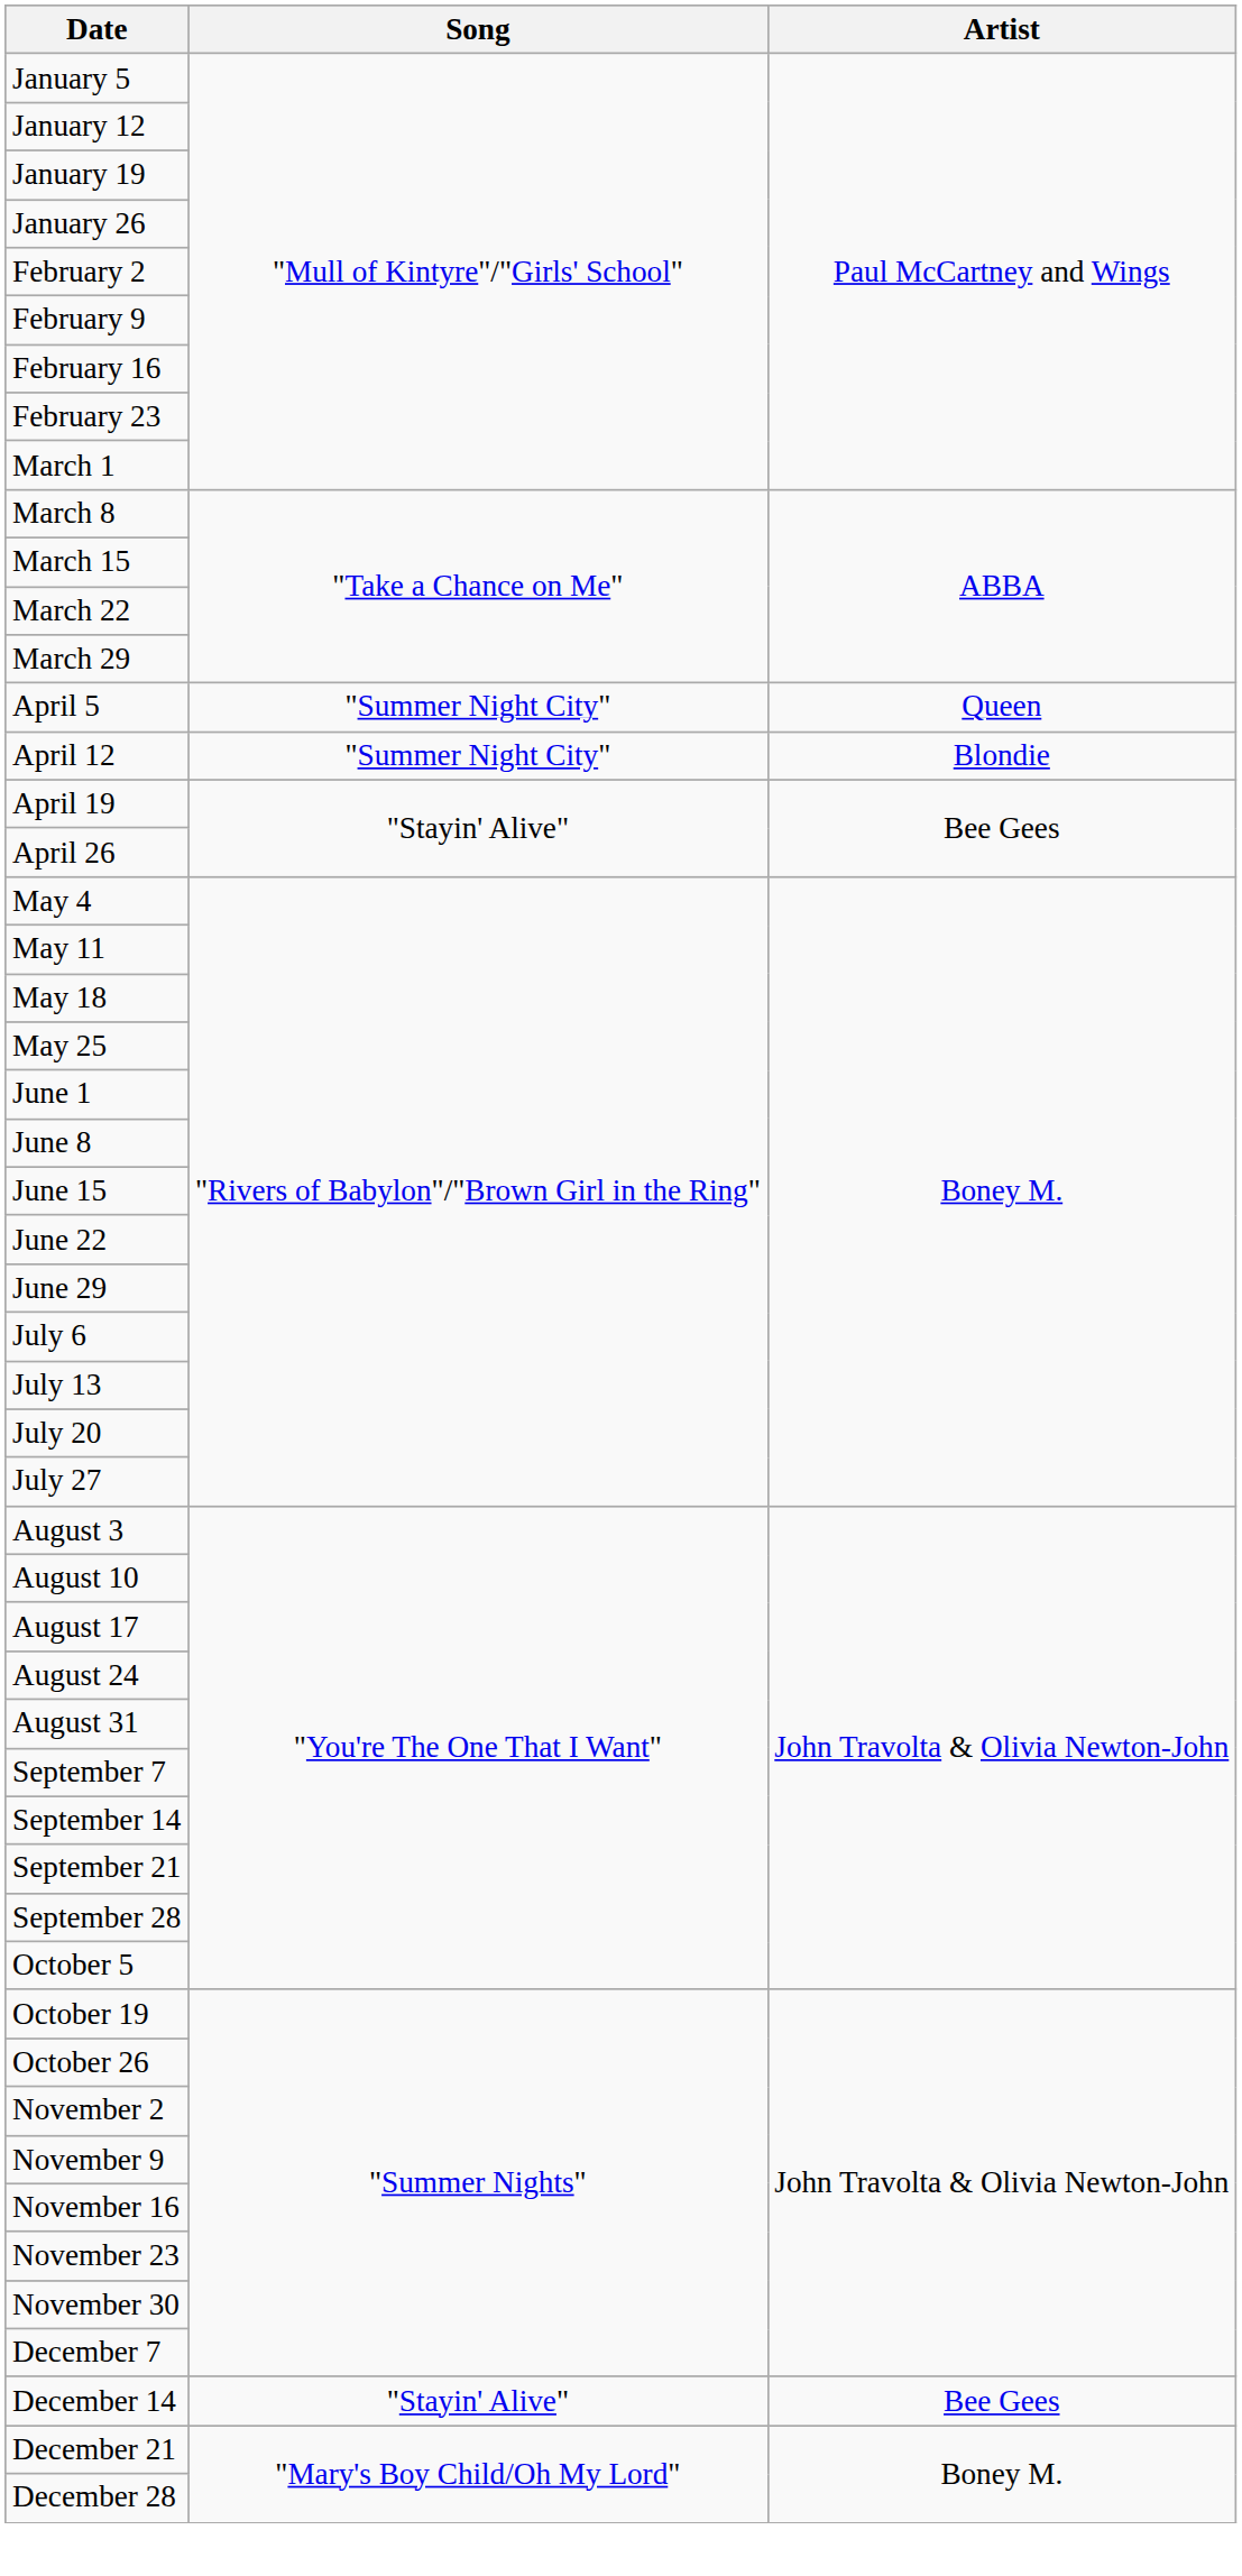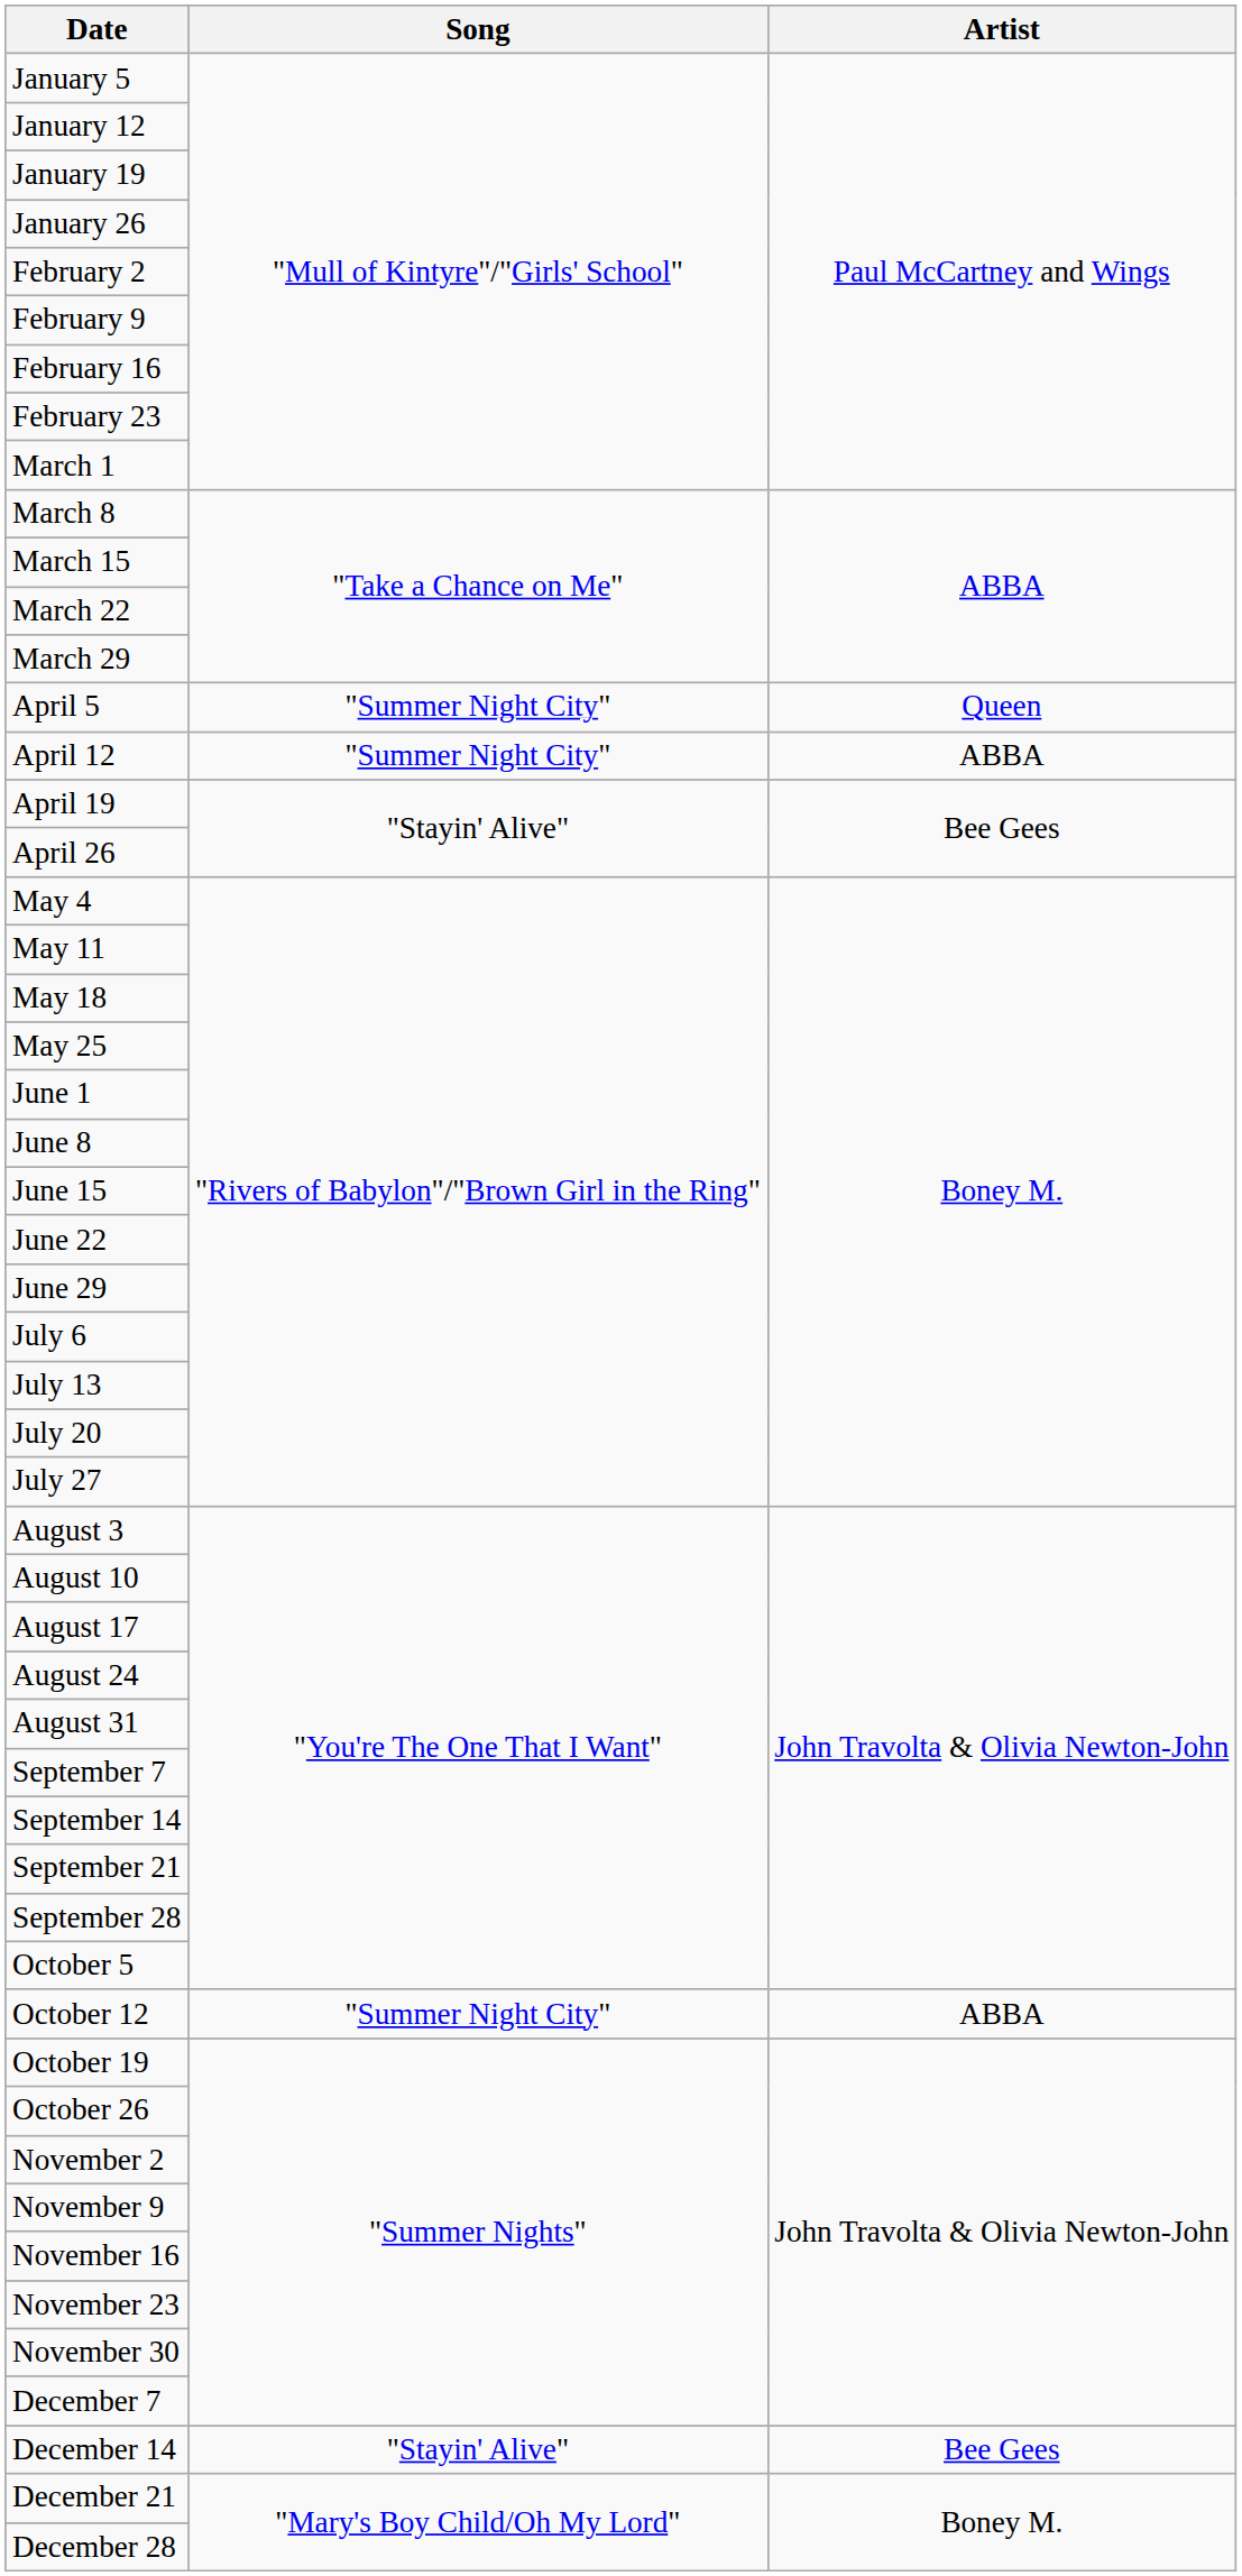 <table class="wikitable">
 <tr>
 <th>Date</th>
 <th>Song</th>
 <th>Artist</th>
 </tr>
 <tr>
 <td>January 5</td>
 <td rowspan="9" align="center">"<a href='#'>Mull of Kintyre</a>"/"<a href='#'>Girls' School</a>"</td>
 <td rowspan="9" align="center"><a href='#'>Paul McCartney</a> and <a href='#'>Wings</a></td>
 </tr>
 <tr>
 <td>January 12</td>
 </tr>
 <tr>
 <td>January 19</td>
 </tr>
 <tr>
 <td>January 26</td>
 </tr>
 <tr>
 <td>February 2</td>
 </tr>
 <tr>
 <td>February 9</td>
 </tr>
 <tr>
 <td>February 16</td>
 </tr>
 <tr>
 <td>February 23</td>
 </tr>
 <tr>
 <td>March 1</td>
 </tr>
 <tr>
 <td>March 8</td>
 <td rowspan="4" align="center">"<a href='#'>Take a Chance on Me</a>"</td>
 <td rowspan="4" align="center"><a href='#'>ABBA</a></td>
 </tr>
 <tr>
 <td>March 15</td>
 </tr>
 <tr>
 <td>March 22</td>
 </tr>
 <tr>
 <td>March 29</td>
 </tr>
 <tr>
 <td>April 5</td>
 <td align="center">"<a href='#'>Summer Night City</a>"</td>
 <td align="center"><a href='#'>Queen</a></td>
 </tr>
 <tr>
 <td>April 12</td>
 <td align="center">"<a href='#'>Summer Night City</a>"</td>
-<td align="center"><a href='#'>Blondie</a></td>
+<td align="center">ABBA</td>
 </tr>
 <tr>
 <td>April 19</td>
 <td rowspan="2" align="center">"Stayin' Alive"</td>
 <td rowspan="2" align="center">Bee Gees</td>
 </tr>
 <tr>
 <td>April 26</td>
 </tr>
 <tr>
 <td>May 4</td>
 <td rowspan="13" align="center">"<a href='#'>Rivers of Babylon</a>"/"<a href='#'>Brown Girl in the Ring</a>"</td>
 <td rowspan="13" align="center"><a href='#'>Boney M.</a></td>
 </tr>
 <tr>
 <td>May 11</td>
 </tr>
 <tr>
 <td>May 18</td>
 </tr>
 <tr>
 <td>May 25</td>
 </tr>
 <tr>
 <td>June 1</td>
 </tr>
 <tr>
 <td>June 8</td>
 </tr>
 <tr>
 <td>June 15</td>
 </tr>
 <tr>
 <td>June 22</td>
 </tr>
 <tr>
 <td>June 29</td>
 </tr>
 <tr>
 <td>July 6</td>
 </tr>
 <tr>
 <td>July 13</td>
 </tr>
 <tr>
 <td>July 20</td>
 </tr>
 <tr>
 <td>July 27</td>
 </tr>
 <tr>
 <td>August 3</td>
 <td rowspan="10" align="center">"<a href='#'>You're The One That I Want</a>"</td>
 <td rowspan="10" align="center"><a href='#'>John Travolta</a> & <a href='#'>Olivia Newton-John</a></td>
 </tr>
 <tr>
 <td>August 10</td>
 </tr>
 <tr>
 <td>August 17</td>
 </tr>
 <tr>
 <td>August 24</td>
 </tr>
 <tr>
 <td>August 31</td>
 </tr>
 <tr>
 <td>September 7</td>
 </tr>
 <tr>
 <td>September 14</td>
 </tr>
 <tr>
 <td>September 21</td>
 </tr>
 <tr>
 <td>September 28</td>
 </tr>
 <tr>
 <td>October 5</td>
 </tr>
 <tr>
+<td>October 12</td>
+<td align="center">"<a href='#'>Summer Night City</a>"</td>
+<td align="center">ABBA</td>
+</tr>
+<tr>
 <td>October 19</td>
 <td rowspan="8" align="center">"<a href='#'>Summer Nights</a>"</td>
 <td rowspan="8" align="center">John Travolta & Olivia Newton-John</td>
 </tr>
 <tr>
 <td>October 26</td>
 </tr>
 <tr>
 <td>November 2</td>
 </tr>
 <tr>
 <td>November 9</td>
 </tr>
 <tr>
 <td>November 16</td>
 </tr>
 <tr>
 <td>November 23</td>
 </tr>
 <tr>
 <td>November 30</td>
 </tr>
 <tr>
 <td>December 7</td>
 </tr>
 <tr>
 <td>December 14</td>
 <td align="center">"<a href='#'>Stayin' Alive</a>"</td>
 <td align="center"><a href='#'>Bee Gees</a></td>
 </tr>
 <tr>
 <td>December 21</td>
 <td rowspan="2" align="center">"<a href='#'>Mary's Boy Child/Oh My Lord</a>"</td>
 <td rowspan="2" align="center">Boney M.</td>
 </tr>
 <tr>
 <td>December 28</td>
 </tr>
 </table>
